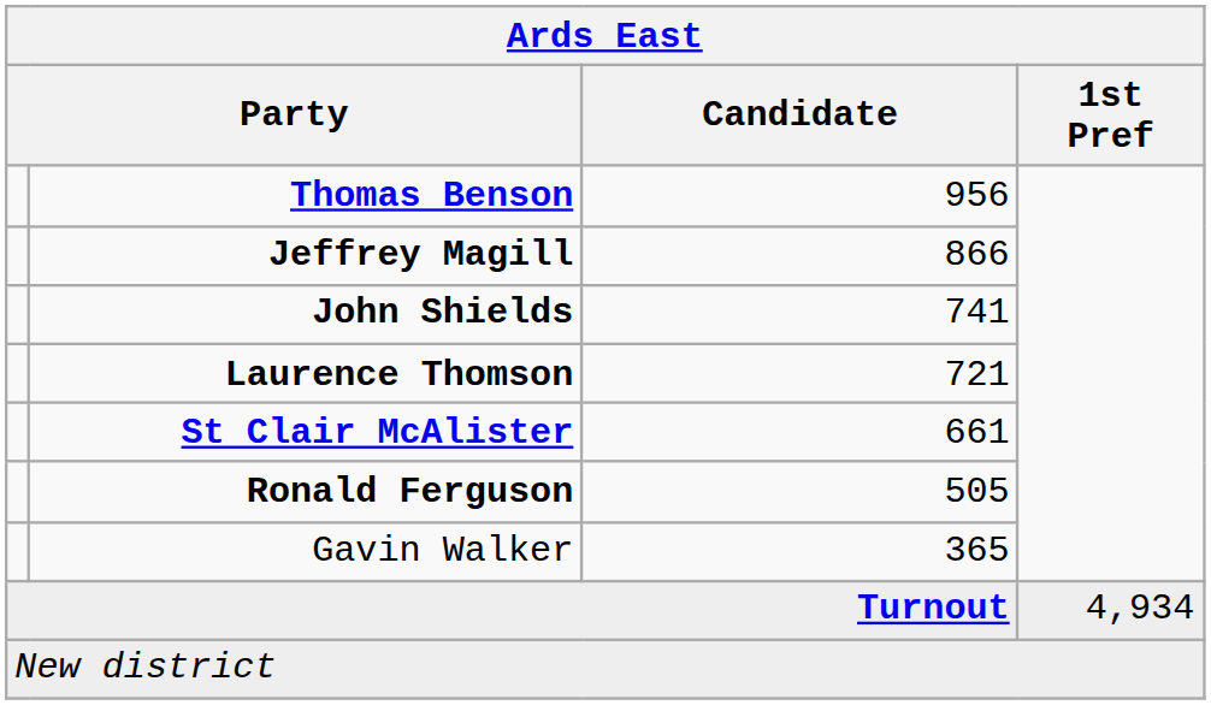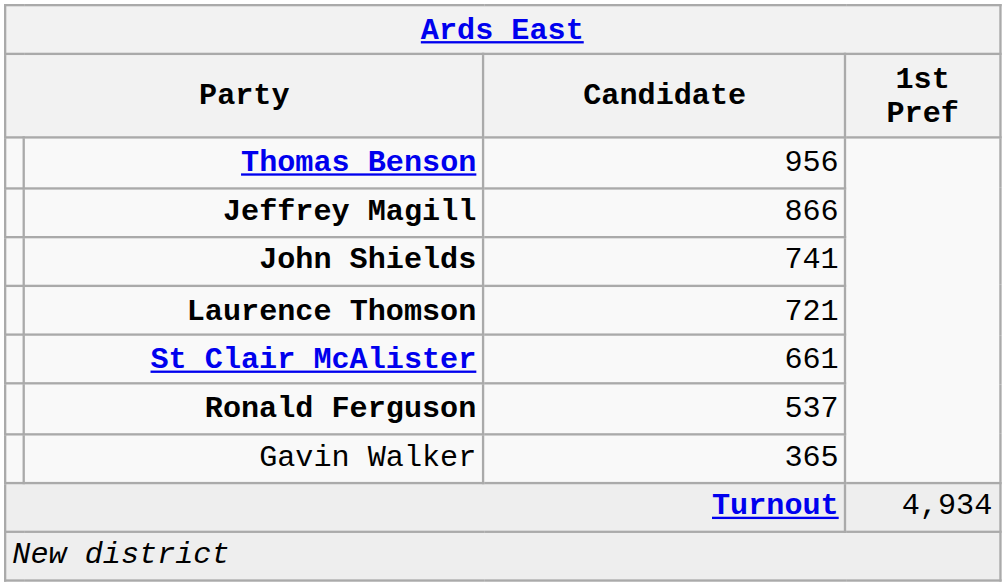 <table class="wikitable">
 <tr>
 <th colspan="4" align="center"><a href='#'>Ards East</a></th>
 </tr>
 <tr>
 <th colspan="2" align="center" width=200>Party</th>
 <th width=150>Candidate</th>
 <th width=60>1st Pref</th>
 </tr>
 <tr>
 <td></td>
 <td align="right"><strong><a href='#'>Thomas Benson</a></strong></td>
 <td align="right">956</td>
 </tr>
 <tr>
 <td></td>
 <td align="right"><strong>Jeffrey Magill</strong></td>
 <td align="right">866</td>
 </tr>
 <tr>
 <td></td>
 <td align="right"><strong>John Shields</strong></td>
 <td align="right">741</td>
 </tr>
 <tr>
 <td></td>
 <td align="right"><strong>Laurence Thomson</strong></td>
 <td align="right">721</td>
 </tr>
 <tr>
 <td></td>
 <td align="right"><strong><a href='#'>St Clair McAlister</a></strong></td>
 <td align="right">661</td>
 </tr>
 <tr>
 <td></td>
 <td align="right"><strong>Ronald Ferguson</strong></td>
-<td align="right">505</td>
+<td align="right">537</td>
 </tr>
 <tr>
 <td></td>
 <td align="right">Gavin Walker</td>
 <td align="right">365</td>
 </tr>
 <tr bgcolor="EEEEEE">
 <td colspan=3 align="right"><strong><a href='#'>Turnout</a></strong></td>
 <td align="right">4,934</td>
 </tr>
 <tr bgcolor="EEEEEE">
 <td colspan=4><em>New district</em></td>
 </tr>
 </table>
